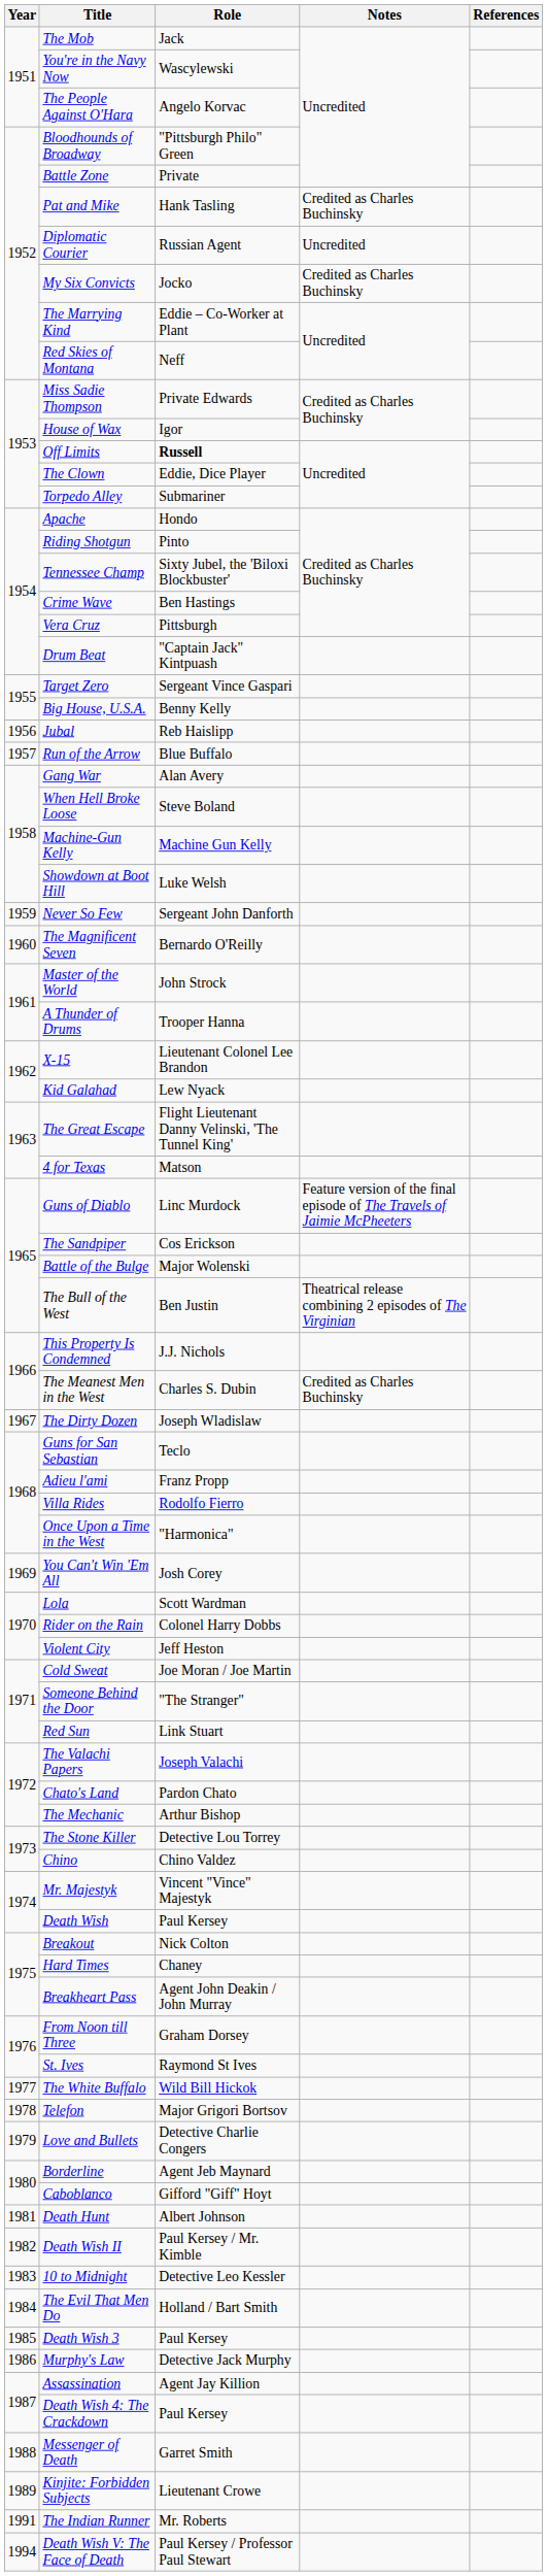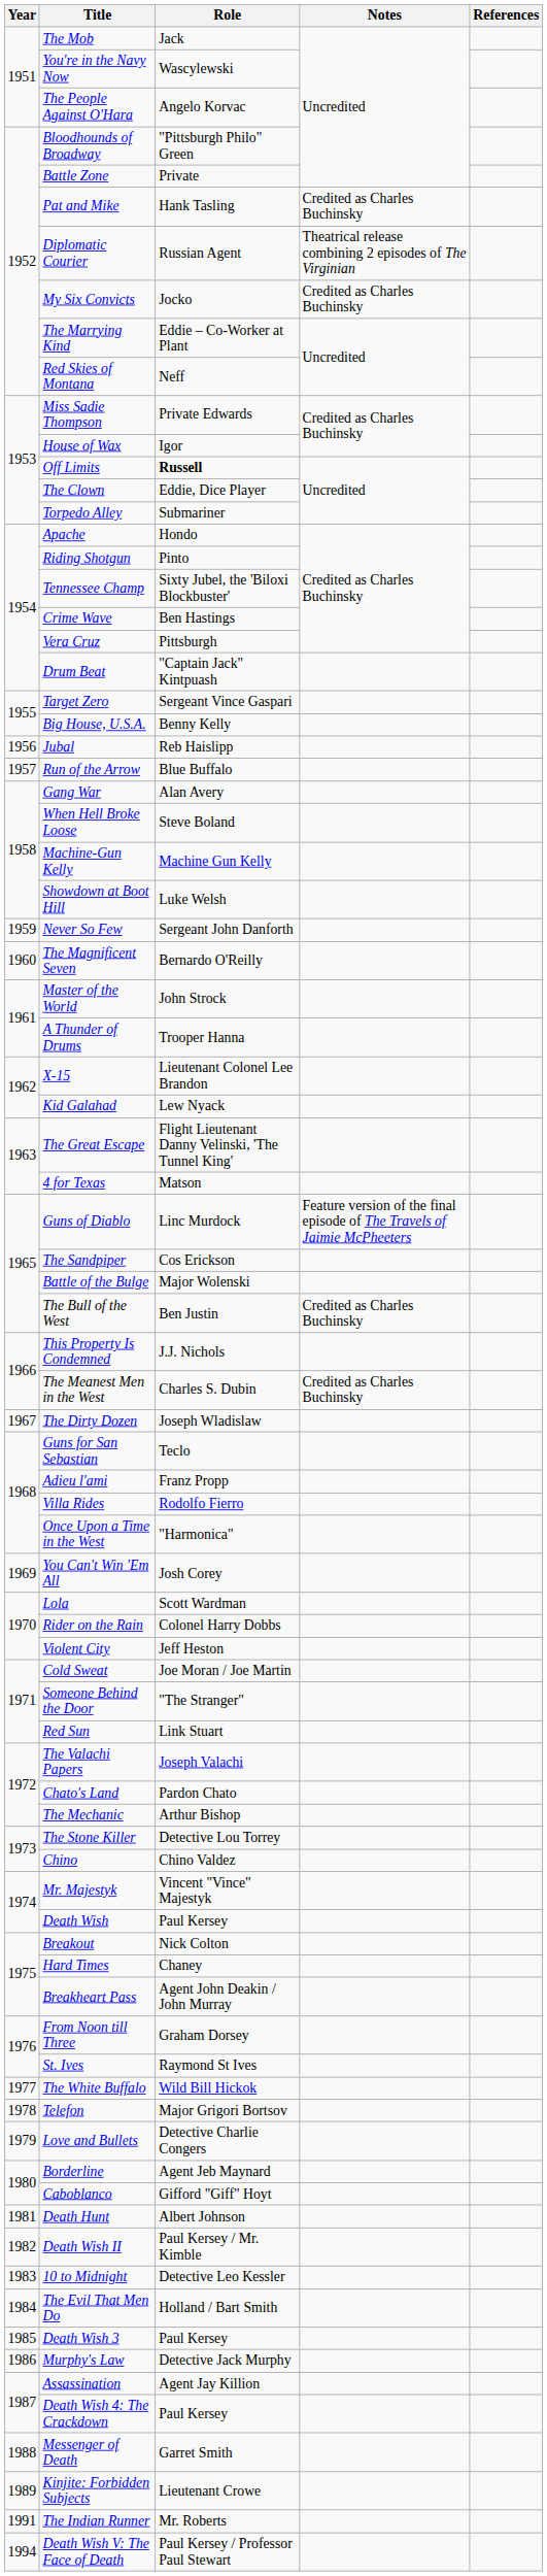 <table class="wikitable sortable">
 <tr>
 <th>Year</th>
 <th>Title</th>
 <th>Role</th>
 <th class="unsortable">Notes</th>
 <th>References</th>
 </tr>
 <tr>
 <td rowspan="3">1951</td>
 <td><em><a href='#'>The Mob</a></em></td>
 <td>Jack</td>
 <td rowspan="5">Uncredited</td>
 <td></td>
 </tr>
 <tr>
 <td><em><a href='#'>You're in the Navy Now</a></em></td>
 <td>Wascylewski</td>
 <td></td>
 </tr>
 <tr>
 <td><em><a href='#'>The People Against O'Hara</a></em></td>
 <td>Angelo Korvac</td>
 <td></td>
 </tr>
 <tr>
 <td rowspan="7">1952</td>
 <td><em><a href='#'>Bloodhounds of Broadway</a></em></td>
 <td>"Pittsburgh Philo" Green</td>
 <td></td>
 </tr>
 <tr>
 <td><em><a href='#'>Battle Zone</a></em></td>
 <td>Private</td>
 <td></td>
 </tr>
 <tr>
 <td><em><a href='#'>Pat and Mike</a></em></td>
 <td>Hank Tasling</td>
 <td>Credited as Charles Buchinsky</td>
 <td></td>
 </tr>
 <tr>
 <td><em><a href='#'>Diplomatic Courier</a></em></td>
 <td>Russian Agent</td>
-<td>Uncredited</td>
+<td>Theatrical release combining 2 episodes of <em>The Virginian</em></td>
 <td></td>
 </tr>
 <tr>
 <td><em><a href='#'>My Six Convicts</a></em></td>
 <td>Jocko</td>
 <td>Credited as Charles Buchinsky</td>
 <td></td>
 </tr>
 <tr>
 <td><em><a href='#'>The Marrying Kind</a></em></td>
 <td>Eddie – Co-Worker at Plant</td>
 <td rowspan="2">Uncredited</td>
 <td></td>
 </tr>
 <tr>
 <td><em><a href='#'>Red Skies of Montana</a></em></td>
 <td>Neff</td>
 <td></td>
 </tr>
 <tr>
 <td rowspan="5">1953</td>
 <td><em><a href='#'>Miss Sadie Thompson</a></em></td>
 <td>Private Edwards</td>
 <td rowspan="2">Credited as Charles Buchinsky</td>
 <td></td>
 </tr>
 <tr>
 <td><em><a href='#'>House of Wax</a></em></td>
 <td>Igor</td>
 <td></td>
 </tr>
 <tr>
 <td><em><a href='#'>Off Limits</a></em></td>
 <td><strong>Russell</strong></td>
 <td rowspan="3">Uncredited</td>
 <td></td>
 </tr>
 <tr>
 <td><em><a href='#'>The Clown</a></em></td>
 <td>Eddie, Dice Player</td>
 <td></td>
 </tr>
 <tr>
 <td><em><a href='#'>Torpedo Alley</a></em></td>
 <td>Submariner</td>
 <td></td>
 </tr>
 <tr>
 <td rowspan="6">1954</td>
 <td><em><a href='#'>Apache</a></em></td>
 <td>Hondo</td>
 <td rowspan="5">Credited as Charles Buchinsky</td>
 <td></td>
 </tr>
 <tr>
 <td><em><a href='#'>Riding Shotgun</a></em></td>
 <td>Pinto</td>
 <td></td>
 </tr>
 <tr>
 <td><em><a href='#'>Tennessee Champ</a></em></td>
 <td>Sixty Jubel, the 'Biloxi Blockbuster'</td>
 <td></td>
 </tr>
 <tr>
 <td><em><a href='#'>Crime Wave</a></em></td>
 <td>Ben Hastings</td>
 <td></td>
 </tr>
 <tr>
 <td><em><a href='#'>Vera Cruz</a></em></td>
 <td>Pittsburgh</td>
 <td></td>
 </tr>
 <tr>
 <td><em><a href='#'>Drum Beat</a></em></td>
 <td>"Captain Jack" Kintpuash</td>
 <td></td>
 <td></td>
 </tr>
 <tr>
 <td rowspan="2">1955</td>
 <td><em><a href='#'>Target Zero</a></em></td>
 <td>Sergeant Vince Gaspari</td>
 <td></td>
 <td></td>
 </tr>
 <tr>
 <td><em><a href='#'>Big House, U.S.A.</a></em></td>
 <td>Benny Kelly</td>
 <td></td>
 <td></td>
 </tr>
 <tr>
 <td>1956</td>
 <td><em><a href='#'>Jubal</a></em></td>
 <td>Reb Haislipp</td>
 <td></td>
 <td></td>
 </tr>
 <tr>
 <td>1957</td>
 <td><em><a href='#'>Run of the Arrow</a></em></td>
 <td>Blue Buffalo</td>
 <td></td>
 <td></td>
 </tr>
 <tr>
 <td rowspan="4">1958</td>
 <td><em><a href='#'>Gang War</a></em></td>
 <td>Alan Avery</td>
 <td></td>
 <td></td>
 </tr>
 <tr>
 <td><em><a href='#'>When Hell Broke Loose</a></em></td>
 <td>Steve Boland</td>
 <td></td>
 <td></td>
 </tr>
 <tr>
 <td><em><a href='#'>Machine-Gun Kelly</a></em></td>
 <td><a href='#'>Machine Gun Kelly</a></td>
 <td></td>
 <td></td>
 </tr>
 <tr>
 <td><em><a href='#'>Showdown at Boot Hill</a></em></td>
 <td>Luke Welsh</td>
 <td></td>
 <td></td>
 </tr>
 <tr>
 <td>1959</td>
 <td><em><a href='#'>Never So Few</a></em></td>
 <td>Sergeant John Danforth</td>
 <td></td>
 <td></td>
 </tr>
 <tr>
 <td>1960</td>
 <td><em><a href='#'>The Magnificent Seven</a></em></td>
 <td>Bernardo O'Reilly</td>
 <td></td>
 <td></td>
 </tr>
 <tr>
 <td rowspan="2">1961</td>
 <td><em><a href='#'>Master of the World</a></em></td>
 <td>John Strock</td>
 <td></td>
 <td></td>
 </tr>
 <tr>
 <td><em><a href='#'>A Thunder of Drums</a></em></td>
 <td>Trooper Hanna</td>
 <td></td>
 <td></td>
 </tr>
 <tr>
 <td rowspan="2">1962</td>
 <td><em><a href='#'>X-15</a></em></td>
 <td>Lieutenant Colonel Lee Brandon</td>
 <td></td>
 <td></td>
 </tr>
 <tr>
 <td><em><a href='#'>Kid Galahad</a></em></td>
 <td>Lew Nyack</td>
 <td></td>
 <td></td>
 </tr>
 <tr>
 <td rowspan="2">1963</td>
 <td><em><a href='#'>The Great Escape</a></em></td>
 <td>Flight Lieutenant Danny Velinski, 'The Tunnel King'</td>
 <td></td>
 <td></td>
 </tr>
 <tr>
 <td><em><a href='#'>4 for Texas</a></em></td>
 <td>Matson</td>
 <td></td>
 <td></td>
 </tr>
 <tr>
 <td rowspan="4">1965</td>
 <td><em><a href='#'>Guns of Diablo</a></em></td>
 <td>Linc Murdock</td>
 <td>Feature version of the final episode of <em><a href='#'>The Travels of Jaimie McPheeters</a></em></td>
 <td></td>
 </tr>
 <tr>
 <td><em><a href='#'>The Sandpiper</a></em></td>
 <td>Cos Erickson</td>
 <td></td>
 <td></td>
 </tr>
 <tr>
 <td><em><a href='#'>Battle of the Bulge</a></em></td>
 <td>Major Wolenski</td>
 <td></td>
 <td></td>
 </tr>
 <tr>
 <td><em>The Bull of the West</em></td>
 <td>Ben Justin</td>
-<td>Theatrical release combining 2 episodes of <em><a href='#'>The Virginian</a></em></td>
+<td>Credited as Charles Buchinsky</td>
 <td></td>
 </tr>
 <tr>
 <td rowspan="2">1966</td>
 <td><em><a href='#'>This Property Is Condemned</a></em></td>
 <td>J.J. Nichols</td>
 <td></td>
 <td></td>
 </tr>
 <tr>
 <td><em>The Meanest Men in the West</em></td>
 <td>Charles S. Dubin</td>
 <td>Credited as Charles Buchinsky</td>
 <td></td>
 </tr>
 <tr>
 <td>1967</td>
 <td><em><a href='#'>The Dirty Dozen</a></em></td>
 <td>Joseph Wladislaw</td>
 <td></td>
 <td></td>
 </tr>
 <tr>
 <td rowspan="4">1968</td>
 <td><em><a href='#'>Guns for San Sebastian</a></em></td>
 <td>Teclo</td>
 <td></td>
 <td></td>
 </tr>
 <tr>
 <td><em><a href='#'>Adieu l'ami</a></em></td>
 <td>Franz Propp</td>
 <td></td>
 <td></td>
 </tr>
 <tr>
 <td><em><a href='#'>Villa Rides</a></em></td>
 <td><a href='#'>Rodolfo Fierro</a></td>
 <td></td>
 <td></td>
 </tr>
 <tr>
 <td><em><a href='#'>Once Upon a Time in the West</a></em></td>
 <td>"Harmonica"</td>
 <td></td>
 <td></td>
 </tr>
 <tr>
 <td rowspan="1">1969</td>
 <td><em><a href='#'>You Can't Win 'Em All</a></em></td>
 <td>Josh Corey</td>
 <td></td>
 <td></td>
 </tr>
 <tr>
 <td rowspan="3">1970</td>
 <td><em><a href='#'>Lola</a></em></td>
 <td>Scott Wardman</td>
 <td></td>
 <td></td>
 </tr>
 <tr>
 <td><em><a href='#'>Rider on the Rain</a></em></td>
 <td>Colonel Harry Dobbs</td>
 <td></td>
 <td></td>
 </tr>
 <tr>
 <td><em><a href='#'>Violent City</a></em></td>
 <td>Jeff Heston</td>
 <td></td>
 <td></td>
 </tr>
 <tr>
 <td rowspan="3">1971</td>
 <td><em><a href='#'>Cold Sweat</a></em></td>
 <td>Joe Moran / Joe Martin</td>
 <td></td>
 <td></td>
 </tr>
 <tr>
 <td><em><a href='#'>Someone Behind the Door</a></em></td>
 <td>"The Stranger"</td>
 <td></td>
 <td></td>
 </tr>
 <tr>
 <td><em><a href='#'>Red Sun</a></em></td>
 <td>Link Stuart</td>
 <td></td>
 <td></td>
 </tr>
 <tr>
 <td rowspan="3">1972</td>
 <td><em><a href='#'>The Valachi Papers</a></em></td>
 <td><a href='#'>Joseph Valachi</a></td>
 <td></td>
 <td></td>
 </tr>
 <tr>
 <td><em><a href='#'>Chato's Land</a></em></td>
 <td>Pardon Chato</td>
 <td></td>
 <td></td>
 </tr>
 <tr>
 <td><em><a href='#'>The Mechanic</a></em></td>
 <td>Arthur Bishop</td>
 <td></td>
 <td></td>
 </tr>
 <tr>
 <td rowspan="2">1973</td>
 <td><em><a href='#'>The Stone Killer</a></em></td>
 <td>Detective Lou Torrey</td>
 <td></td>
 <td></td>
 </tr>
 <tr>
 <td><em><a href='#'>Chino</a></em></td>
 <td>Chino Valdez</td>
 <td></td>
 <td></td>
 </tr>
 <tr>
 <td rowspan="2">1974</td>
 <td><em><a href='#'>Mr. Majestyk</a></em></td>
 <td>Vincent "Vince" Majestyk</td>
 <td></td>
 <td></td>
 </tr>
 <tr>
 <td><em><a href='#'>Death Wish</a></em></td>
 <td>Paul Kersey</td>
 <td></td>
 <td></td>
 </tr>
 <tr>
 <td rowspan="3">1975</td>
 <td><em><a href='#'>Breakout</a></em></td>
 <td>Nick Colton</td>
 <td></td>
 <td></td>
 </tr>
 <tr>
 <td><em><a href='#'>Hard Times</a></em></td>
 <td>Chaney</td>
 <td></td>
 <td></td>
 </tr>
 <tr>
 <td><em><a href='#'>Breakheart Pass</a></em></td>
 <td>Agent John Deakin / John Murray</td>
 <td></td>
 <td></td>
 </tr>
 <tr>
 <td rowspan="2">1976</td>
 <td><em><a href='#'>From Noon till Three</a></em></td>
 <td>Graham Dorsey</td>
 <td></td>
 <td></td>
 </tr>
 <tr>
 <td><em><a href='#'>St. Ives</a></em></td>
 <td>Raymond St Ives</td>
 <td></td>
 <td></td>
 </tr>
 <tr>
 <td>1977</td>
 <td><em><a href='#'>The White Buffalo</a></em></td>
 <td><a href='#'>Wild Bill Hickok</a></td>
 <td></td>
 <td></td>
 </tr>
 <tr>
 <td>1978</td>
 <td><em><a href='#'>Telefon</a></em></td>
 <td>Major Grigori Bortsov</td>
 <td></td>
 <td></td>
 </tr>
 <tr>
 <td>1979</td>
 <td><em><a href='#'>Love and Bullets</a></em></td>
 <td>Detective Charlie Congers</td>
 <td></td>
 <td></td>
 </tr>
 <tr>
 <td rowspan="2">1980</td>
 <td><em><a href='#'>Borderline</a></em></td>
 <td>Agent Jeb Maynard</td>
 <td></td>
 <td></td>
 </tr>
 <tr>
 <td><em><a href='#'>Caboblanco</a></em></td>
 <td>Gifford "Giff" Hoyt</td>
 <td></td>
 <td></td>
 </tr>
 <tr>
 <td>1981</td>
 <td><em><a href='#'>Death Hunt</a></em></td>
 <td>Albert Johnson</td>
 <td></td>
 <td></td>
 </tr>
 <tr>
 <td>1982</td>
 <td><em><a href='#'>Death Wish II</a></em></td>
 <td>Paul Kersey / Mr. Kimble</td>
 <td></td>
 <td></td>
 </tr>
 <tr>
 <td>1983</td>
 <td><em><a href='#'>10 to Midnight</a></em></td>
 <td>Detective Leo Kessler</td>
 <td></td>
 <td></td>
 </tr>
 <tr>
 <td>1984</td>
 <td><em><a href='#'>The Evil That Men Do</a></em></td>
 <td>Holland / Bart Smith</td>
 <td></td>
 <td></td>
 </tr>
 <tr>
 <td>1985</td>
 <td><em><a href='#'>Death Wish 3</a></em></td>
 <td>Paul Kersey</td>
 <td></td>
 <td></td>
 </tr>
 <tr>
 <td>1986</td>
 <td><em><a href='#'>Murphy's Law</a></em></td>
 <td>Detective Jack Murphy</td>
 <td></td>
 <td></td>
 </tr>
 <tr>
 <td rowspan="2">1987</td>
 <td><em><a href='#'>Assassination</a></em></td>
 <td>Agent Jay Killion</td>
 <td></td>
 <td></td>
 </tr>
 <tr>
 <td><em><a href='#'>Death Wish 4: The Crackdown</a></em></td>
 <td>Paul Kersey</td>
 <td></td>
 <td></td>
 </tr>
 <tr>
 <td>1988</td>
 <td><em><a href='#'>Messenger of Death</a></em></td>
 <td>Garret Smith</td>
 <td></td>
 <td></td>
 </tr>
 <tr>
 <td>1989</td>
 <td><em><a href='#'>Kinjite: Forbidden Subjects</a></em></td>
 <td>Lieutenant Crowe</td>
 <td></td>
 <td></td>
 </tr>
 <tr>
 <td>1991</td>
 <td><em><a href='#'>The Indian Runner</a></em></td>
 <td>Mr. Roberts</td>
 <td></td>
 <td></td>
 </tr>
 <tr>
 <td>1994</td>
 <td><em><a href='#'>Death Wish V: The Face of Death</a></em></td>
 <td>Paul Kersey / Professor Paul Stewart</td>
 <td></td>
 <td></td>
 </tr>
 </table>
